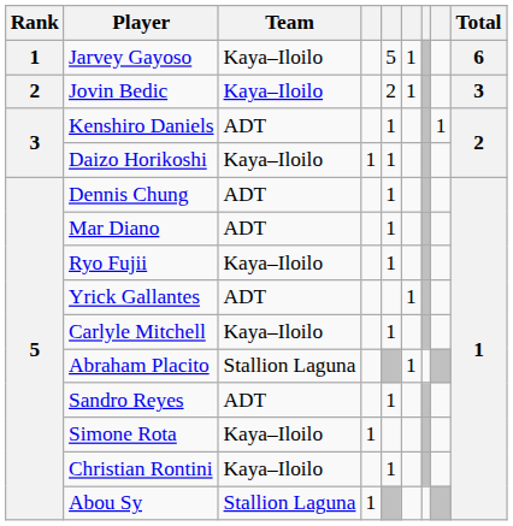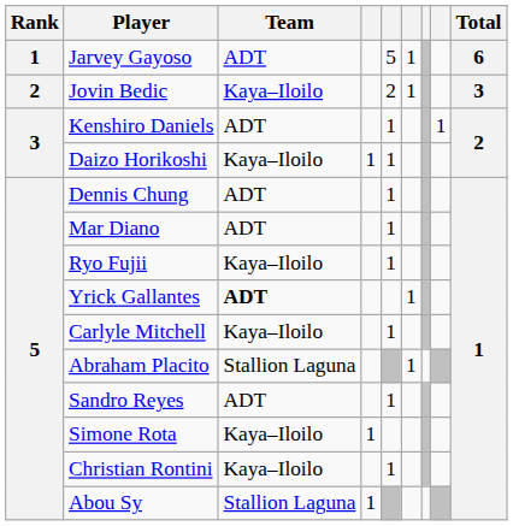 <table class="wikitable" style="text-align:center; font-size:90%">
 <tr>
 <th>Rank</th>
 <th>Player</th>
 <th>Team</th>
 <th></th>
 <th></th>
 <th></th>
 <th></th>
 <th></th>
 <th>Total</th>
 </tr>
 <tr>
 <th>1</th>
 <td align=left> <a href='#'>Jarvey Gayoso</a></td>
-<td align=left>Kaya–Iloilo</td>
+<td align=left><a href='#'>ADT</a></td>
 <td></td>
 <td>5</td>
 <td>1</td>
 <td bgcolor="silver"></td>
 <td></td>
 <th>6</th>
 </tr>
 <tr>
 <th>2</th>
 <td align=left> <a href='#'>Jovin Bedic</a></td>
 <td align=left><a href='#'>Kaya–Iloilo</a></td>
 <td></td>
 <td>2</td>
 <td>1</td>
 <td bgcolor="silver"></td>
 <td></td>
 <th>3</th>
 </tr>
 <tr>
 <th rowspan=2>3</th>
 <td align=left> <a href='#'>Kenshiro Daniels</a></td>
 <td align=left>ADT</td>
 <td></td>
 <td>1</td>
 <td></td>
 <td bgcolor="silver"></td>
 <td>1</td>
 <th rowspan=2>2</th>
 </tr>
 <tr>
 <td align=left> <a href='#'>Daizo Horikoshi</a></td>
 <td align=left>Kaya–Iloilo</td>
 <td>1</td>
 <td>1</td>
 <td></td>
 <td bgcolor="silver"></td>
 <td></td>
 </tr>
 <tr>
 <th rowspan=11>5</th>
 <td align=left> <a href='#'>Dennis Chung</a></td>
 <td align=left>ADT</td>
 <td></td>
 <td>1</td>
 <td></td>
 <td bgcolor="silver"></td>
 <td></td>
 <th rowspan=11>1</th>
 </tr>
 <tr>
 <td align=left> <a href='#'>Mar Diano</a></td>
 <td align=left>ADT</td>
 <td></td>
 <td>1</td>
 <td></td>
 <td bgcolor="silver"></td>
 <td></td>
 </tr>
 <tr>
 <td align=left> <a href='#'>Ryo Fujii</a></td>
 <td align=left>Kaya–Iloilo</td>
 <td></td>
 <td>1</td>
 <td></td>
 <td bgcolor="silver"></td>
 <td></td>
 </tr>
 <tr>
 <td align=left> <a href='#'>Yrick Gallantes</a></td>
-<td align=left>ADT</td>
+<td align=left><strong>ADT</strong></td>
 <td></td>
 <td></td>
 <td>1</td>
 <td bgcolor="silver"></td>
 <td></td>
 </tr>
 <tr>
 <td align=left> <a href='#'>Carlyle Mitchell</a></td>
 <td align=left>Kaya–Iloilo</td>
 <td></td>
 <td>1</td>
 <td></td>
 <td bgcolor="silver"></td>
 <td></td>
 </tr>
 <tr>
 <td align=left> <a href='#'>Abraham Placito</a></td>
 <td align=left>Stallion Laguna</td>
 <td></td>
 <td bgcolor="silver"></td>
 <td>1</td>
 <td></td>
 <td bgcolor="silver"></td>
 </tr>
 <tr>
 <td align=left> <a href='#'>Sandro Reyes</a></td>
 <td align=left>ADT</td>
 <td></td>
 <td>1</td>
 <td></td>
 <td bgcolor="silver"></td>
 <td></td>
 </tr>
 <tr>
 <td align=left> <a href='#'>Simone Rota</a></td>
 <td align=left>Kaya–Iloilo</td>
 <td>1</td>
 <td></td>
 <td></td>
 <td bgcolor="silver"></td>
 <td></td>
 </tr>
 <tr>
 <td align=left> <a href='#'>Christian Rontini</a></td>
 <td align=left>Kaya–Iloilo</td>
 <td></td>
 <td>1</td>
 <td></td>
 <td bgcolor="silver"></td>
 <td></td>
 </tr>
 <tr>
 <td align=left> <a href='#'>Abou Sy</a></td>
 <td align=left><a href='#'>Stallion Laguna</a></td>
 <td>1</td>
 <td bgcolor="silver"></td>
 <td></td>
 <td></td>
 <td bgcolor="silver"></td>
 </tr>
 </table>
